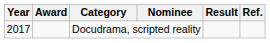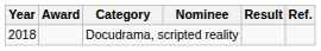 <table class="wikitable">
 <tr>
 <th>Year</th>
 <th>Award</th>
 <th>Category</th>
 <th>Nominee</th>
 <th>Result</th>
 <th>Ref.</th>
 </tr>
 <tr>
-<td rowspan=1>2017</td>
+<td rowspan=1>2018</td>
 <td rowspan=1></td>
 <td colspan=2>Docudrama, scripted reality</td>
 <td></td>
 <td></td>
 </tr>
 </table>
